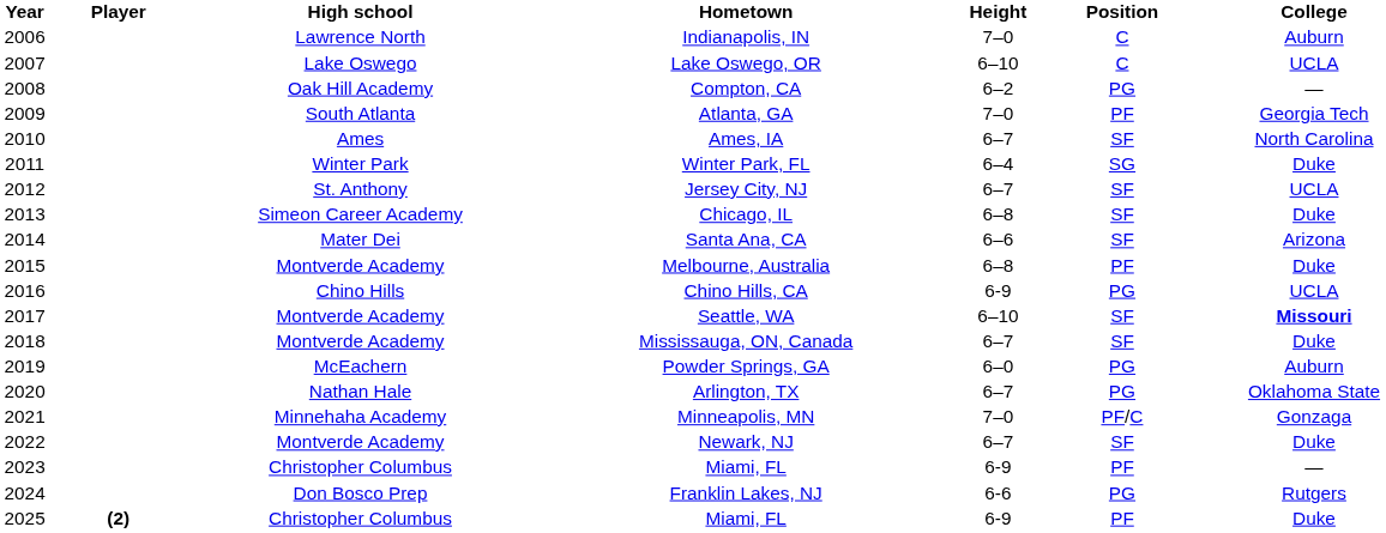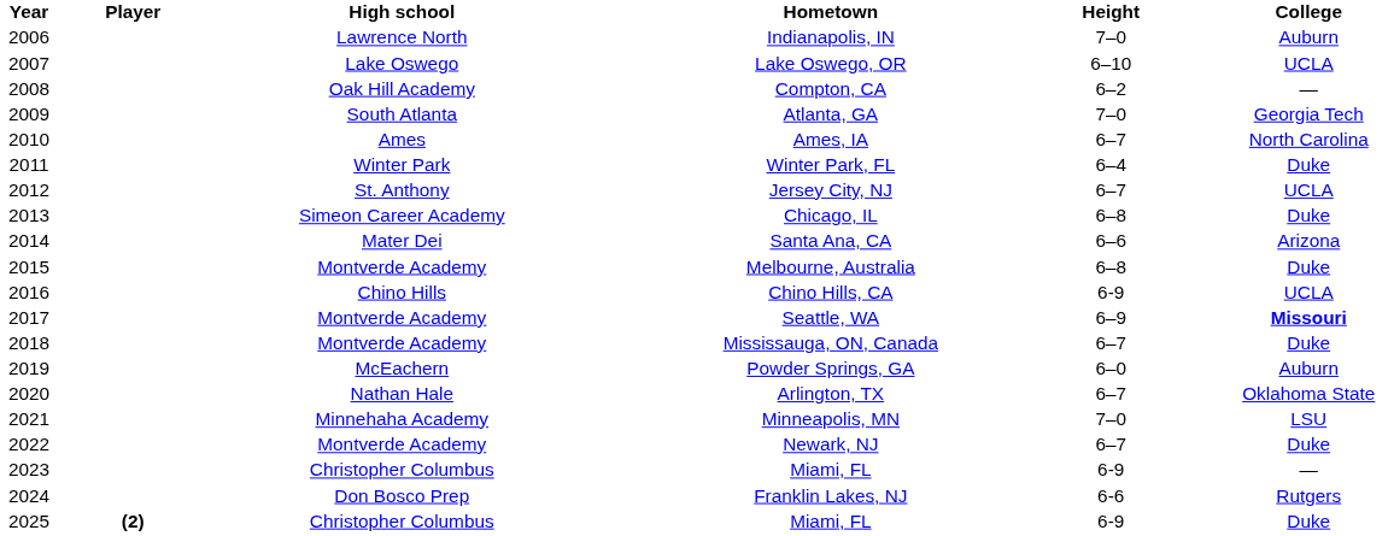 <table class="sortable plainrowheaders" width="100%" style="text-align:center; font-size:100%">
 <tr>
 <th scope=col>Year</th>
 <th scope=col>Player</th>
 <th scope=col>High school</th>
 <th scope=col>Hometown</th>
 <th scope=col>Height</th>
-<th scope=col>Position</th>
 <th scope=col>College</th>
 </tr>
 <tr>
 <td>2006</td>
 <th scope=row></th>
 <td><a href='#'>Lawrence North</a></td>
 <td><a href='#'>Indianapolis, IN</a></td>
 <td>7–0</td>
-<td><a href='#'>C</a></td>
 <td><a href='#'>Auburn</a></td>
 </tr>
 <tr>
 <td>2007</td>
 <th scope=row></th>
 <td><a href='#'>Lake Oswego</a></td>
 <td><a href='#'>Lake Oswego, OR</a></td>
 <td>6–10</td>
-<td><a href='#'>C</a></td>
 <td><a href='#'>UCLA</a></td>
 </tr>
 <tr>
 <td>2008</td>
 <th scope=row></th>
 <td><a href='#'>Oak Hill Academy</a></td>
 <td><a href='#'>Compton, CA</a></td>
 <td>6–2</td>
-<td><a href='#'>PG</a></td>
 <td>—</td>
 </tr>
 <tr>
 <td>2009</td>
 <th scope=row></th>
 <td><a href='#'>South Atlanta</a></td>
 <td><a href='#'>Atlanta, GA</a></td>
 <td>7–0</td>
-<td><a href='#'>PF</a></td>
 <td><a href='#'>Georgia Tech</a></td>
 </tr>
 <tr>
 <td>2010</td>
 <th scope=row></th>
 <td><a href='#'>Ames</a></td>
 <td><a href='#'>Ames, IA</a></td>
 <td>6–7</td>
-<td><a href='#'>SF</a></td>
 <td><a href='#'>North Carolina</a></td>
 </tr>
 <tr>
 <td>2011</td>
 <th scope=row></th>
 <td><a href='#'>Winter Park</a></td>
 <td><a href='#'>Winter Park, FL</a></td>
 <td>6–4</td>
-<td><a href='#'>SG</a></td>
 <td><a href='#'>Duke</a></td>
 </tr>
 <tr>
 <td>2012</td>
 <th scope=row></th>
 <td><a href='#'>St. Anthony</a></td>
 <td><a href='#'>Jersey City, NJ</a></td>
 <td>6–7</td>
-<td><a href='#'>SF</a></td>
 <td><a href='#'>UCLA</a></td>
 </tr>
 <tr>
 <td>2013</td>
 <th scope=row></th>
 <td><a href='#'>Simeon Career Academy</a></td>
 <td><a href='#'>Chicago, IL</a></td>
 <td>6–8</td>
-<td><a href='#'>SF</a></td>
 <td><a href='#'>Duke</a></td>
 </tr>
 <tr>
 <td>2014</td>
 <th scope=row></th>
 <td><a href='#'>Mater Dei</a></td>
 <td><a href='#'>Santa Ana, CA</a></td>
 <td>6–6</td>
-<td><a href='#'>SF</a></td>
 <td><a href='#'>Arizona</a></td>
 </tr>
 <tr>
 <td>2015</td>
 <th scope=row></th>
 <td><a href='#'>Montverde Academy</a></td>
 <td><a href='#'>Melbourne, Australia</a></td>
 <td>6–8</td>
-<td><a href='#'>PF</a></td>
 <td><a href='#'>Duke</a></td>
 </tr>
 <tr>
 <td>2016</td>
 <th scope=row><strong></strong></th>
 <td><a href='#'>Chino Hills</a></td>
 <td><a href='#'>Chino Hills, CA</a></td>
 <td>6-9</td>
-<td><a href='#'>PG</a></td>
 <td><a href='#'>UCLA</a></td>
 </tr>
 <tr>
 <td>2017</td>
 <th scope=row></th>
 <td><a href='#'>Montverde Academy</a></td>
 <td><a href='#'>Seattle, WA</a></td>
-<td>6–10</td>
-<td><a href='#'>SF</a></td>
+<td>6–9</td>
 <td><strong><a href='#'>Missouri</a></strong></td>
 </tr>
 <tr>
 <td>2018</td>
 <th scope=row></th>
 <td><a href='#'>Montverde Academy</a></td>
 <td><a href='#'>Mississauga, ON, Canada</a></td>
 <td>6–7</td>
-<td><a href='#'>SF</a></td>
 <td><a href='#'>Duke</a></td>
 </tr>
 <tr>
 <td>2019</td>
 <th scope=row></th>
 <td><a href='#'>McEachern</a></td>
 <td><a href='#'>Powder Springs, GA</a></td>
 <td>6–0</td>
-<td><a href='#'>PG</a></td>
 <td><a href='#'>Auburn</a></td>
 </tr>
 <tr>
 <td>2020</td>
 <th scope=row></th>
 <td><a href='#'>Nathan Hale</a></td>
 <td><a href='#'>Arlington, TX</a></td>
 <td>6–7</td>
-<td><a href='#'>PG</a></td>
 <td><a href='#'>Oklahoma State</a></td>
 </tr>
 <tr>
 <td>2021</td>
 <th scope=row></th>
 <td><a href='#'>Minnehaha Academy</a></td>
 <td><a href='#'>Minneapolis, MN</a></td>
 <td>7–0</td>
-<td><a href='#'>PF</a>/<a href='#'>C</a></td>
-<td><a href='#'>Gonzaga</a></td>
+<td><a href='#'>LSU</a></td>
 </tr>
 <tr>
 <td>2022</td>
 <th></th>
 <td><a href='#'>Montverde Academy</a></td>
 <td><a href='#'>Newark, NJ</a></td>
 <td>6–7</td>
-<td><a href='#'>SF</a></td>
 <td><a href='#'>Duke</a></td>
 </tr>
 <tr>
 <td>2023</td>
 <th scope=row></th>
 <td><a href='#'>Christopher Columbus</a></td>
 <td><a href='#'>Miami, FL</a></td>
 <td>6-9</td>
-<td><a href='#'>PF</a></td>
 <td>—</td>
 </tr>
 <tr>
 <td>2024</td>
 <th scope=row></th>
 <td><a href='#'>Don Bosco Prep</a></td>
 <td><a href='#'>Franklin Lakes, NJ</a></td>
 <td>6-6</td>
-<td><a href='#'>PG</a></td>
 <td><a href='#'>Rutgers</a></td>
 </tr>
 <tr>
 <td>2025</td>
 <th scope=row> (2)</th>
 <td><a href='#'>Christopher Columbus</a></td>
 <td><a href='#'>Miami, FL</a></td>
 <td>6-9</td>
-<td><a href='#'>PF</a></td>
 <td><a href='#'>Duke</a></td>
 </tr>
 </table>
